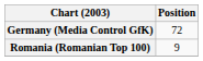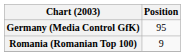 <table class="wikitable plainrowheaders" style="text-align:center">
 <tr>
 <th scope="col">Chart (2003)</th>
 <th scope="col">Position</th>
 </tr>
 <tr>
 <th scope="row">Germany (Media Control GfK)</th>
-<td>72</td>
+<td>95</td>
 </tr>
 <tr>
 <th scope="row">Romania (Romanian Top 100)</th>
 <td align="center">9</td>
 </tr>
 <tr>
 </tr>
 </table>
